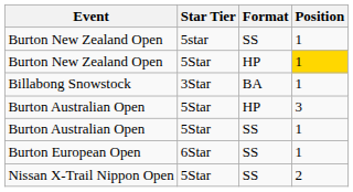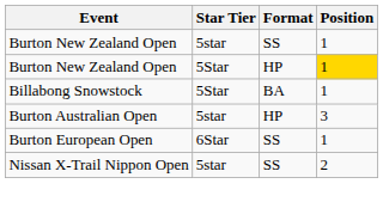 <table class="wikitable">
 <tr>
 <th>Event</th>
 <th>Star Tier</th>
 <th>Format</th>
 <th>Position</th>
 </tr>
 <tr>
 <td>Burton New Zealand Open</td>
 <td>5star</td>
 <td>SS</td>
 <td>1</td>
 </tr>
 <tr>
 <td>Burton New Zealand Open</td>
 <td>5Star</td>
 <td>HP</td>
 <td style="background: gold;">1</td>
 </tr>
 <tr>
 <td>Billabong Snowstock</td>
-<td>3Star</td>
+<td>5Star</td>
 <td>BA</td>
 <td>1</td>
 </tr>
 <tr>
 <td>Burton Australian Open</td>
-<td>5Star</td>
+<td>5star</td>
 <td>HP</td>
 <td>3</td>
-</tr>
-<tr>
-<td>Burton Australian Open</td>
-<td>5Star</td>
-<td>SS</td>
-<td>1</td>
 </tr>
 <tr>
 <td>Burton European Open</td>
 <td>6Star</td>
 <td>SS</td>
 <td>1</td>
 </tr>
 <tr>
 <td>Nissan X-Trail Nippon Open</td>
-<td>5Star</td>
+<td>5star</td>
 <td>SS</td>
 <td>2</td>
 </tr>
 </table>
